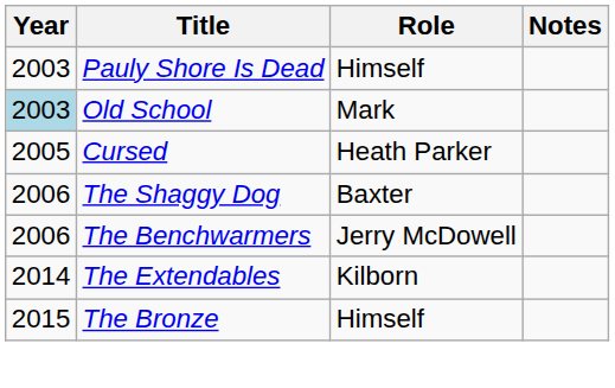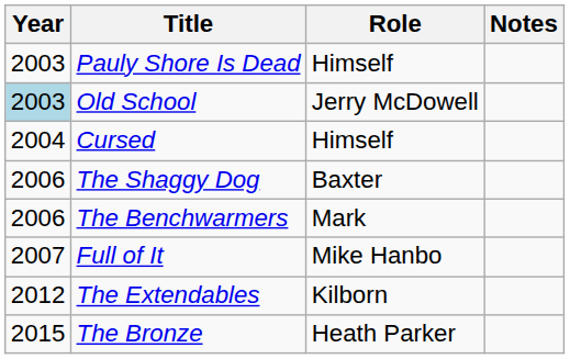 <table class="wikitable">
 <tr>
 <th>Year</th>
 <th>Title</th>
 <th>Role</th>
 <th>Notes</th>
 </tr>
 <tr>
 <td>2003</td>
 <td><em><a href='#'>Pauly Shore Is Dead</a></em></td>
 <td>Himself</td>
 <td></td>
 </tr>
 <tr>
 <td style="background: lightblue;">2003</td>
 <td><em><a href='#'>Old School</a></em></td>
-<td>Mark</td>
+<td>Jerry McDowell</td>
 <td></td>
 </tr>
 <tr>
-<td>2005</td>
+<td>2004</td>
 <td><em><a href='#'>Cursed</a></em></td>
-<td>Heath Parker</td>
+<td>Himself</td>
 <td></td>
 </tr>
 <tr>
 <td>2006</td>
 <td><em><a href='#'>The Shaggy Dog</a></em></td>
 <td>Baxter</td>
 <td></td>
 </tr>
 <tr>
 <td>2006</td>
 <td><em><a href='#'>The Benchwarmers</a></em></td>
-<td>Jerry McDowell</td>
+<td>Mark</td>
 <td></td>
 </tr>
 <tr>
-<td>2014</td>
+<td>2007</td>
+<td><em><a href='#'>Full of It</a></em></td>
+<td>Mike Hanbo</td>
+<td></td>
+</tr>
+<tr>
+<td>2012</td>
 <td><em><a href='#'>The Extendables</a></em></td>
 <td>Kilborn</td>
 <td></td>
 </tr>
 <tr>
 <td>2015</td>
 <td><em><a href='#'>The Bronze</a></em></td>
-<td>Himself</td>
+<td>Heath Parker</td>
 <td></td>
 </tr>
 </table>
